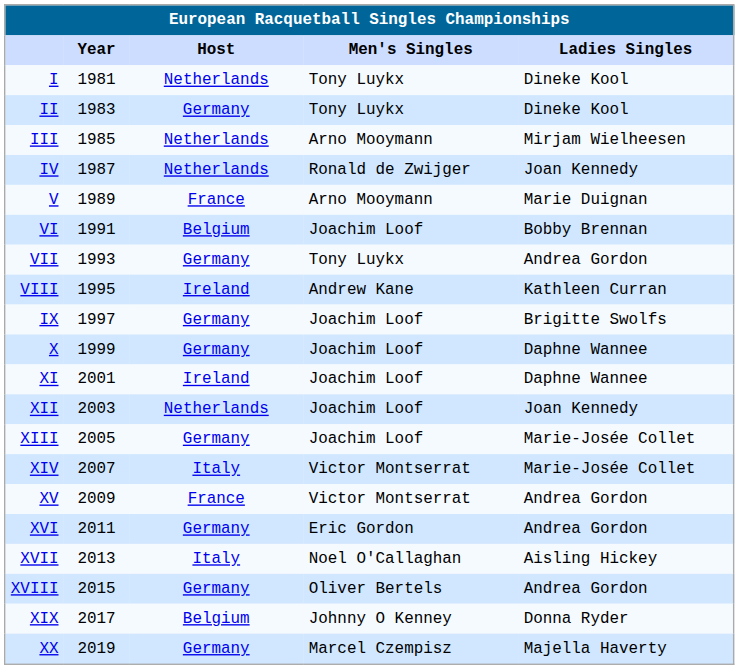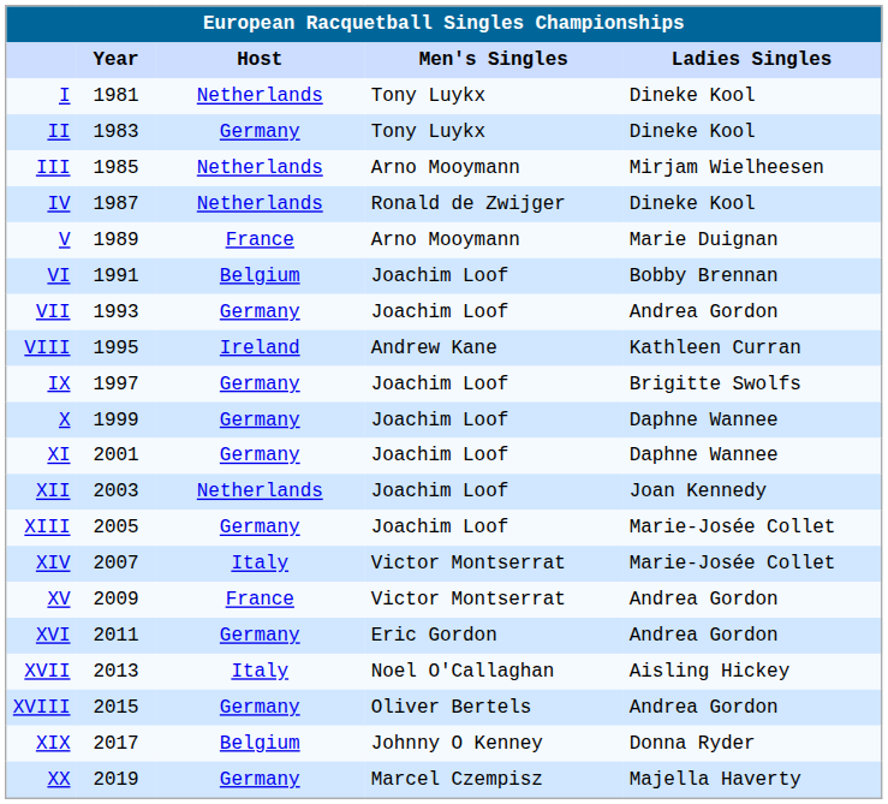 <table cellpadding="4" cellspacing="0" style="background: #f9f9f9; border: 1px #aaa solid; border-collapse: collapse; font-size: 90%;">
 <tr align=center bgcolor=#006699 style="color:white;">
 <th width=100% colspan=5><strong>European Racquetball Singles Championships</strong></th>
 </tr>
 <tr align=center bgcolor=#ccddff>
 <th width=25></th>
 <th width=40>Year</th>
 <th width=120>Host</th>
 <th width=150>Men's Singles</th>
 <th width=150>Ladies Singles</th>
 </tr>
 <tr bgcolor=#F5FAFF>
 <td align="right"><a href='#'>I</a></td>
 <td align="center">1981</td>
 <td align="center"><a href='#'>Netherlands</a></td>
 <td> Tony Luykx</td>
 <td> Dineke Kool</td>
 </tr>
 <tr bgcolor=#D0E7FF>
 <td align="right"><a href='#'>II</a></td>
 <td align="center">1983</td>
 <td align="center"><a href='#'>Germany</a></td>
 <td> Tony Luykx</td>
 <td> Dineke Kool</td>
 </tr>
 <tr bgcolor=#F5FAFF>
 <td align="right"><a href='#'>III</a></td>
 <td align="center">1985</td>
 <td align="center"><a href='#'>Netherlands</a></td>
 <td> Arno Mooymann</td>
 <td> Mirjam Wielheesen</td>
 </tr>
 <tr bgcolor=#D0E7FF>
 <td align="right"><a href='#'>IV</a></td>
 <td align="center">1987</td>
 <td align="center"><a href='#'>Netherlands</a></td>
 <td> Ronald de Zwijger</td>
-<td> Joan Kennedy</td>
+<td> Dineke Kool</td>
 </tr>
 <tr bgcolor=#F5FAFF>
 <td align="right"><a href='#'>V</a></td>
 <td align="center">1989</td>
 <td align="center"><a href='#'>France</a></td>
 <td> Arno Mooymann</td>
 <td> Marie Duignan</td>
 </tr>
 <tr bgcolor=#D0E7FF>
 <td align="right"><a href='#'>VI</a></td>
 <td align="center">1991</td>
 <td align="center"><a href='#'>Belgium</a></td>
 <td> Joachim Loof</td>
 <td> Bobby Brennan</td>
 </tr>
 <tr bgcolor=#F5FAFF>
 <td align="right"><a href='#'>VII</a></td>
 <td align="center">1993</td>
 <td align="center"><a href='#'>Germany</a></td>
-<td> Tony Luykx</td>
+<td> Joachim Loof</td>
 <td> Andrea Gordon</td>
 </tr>
 <tr bgcolor=#D0E7FF>
 <td align="right"><a href='#'>VIII</a></td>
 <td align="center">1995</td>
 <td align="center"><a href='#'>Ireland</a></td>
 <td> Andrew Kane</td>
 <td> Kathleen Curran</td>
 </tr>
 <tr bgcolor=#F5FAFF>
 <td align="right"><a href='#'>IX</a></td>
 <td align="center">1997</td>
 <td align="center"><a href='#'>Germany</a></td>
 <td> Joachim Loof</td>
 <td> Brigitte Swolfs</td>
 </tr>
 <tr bgcolor=#D0E7FF>
 <td align="right"><a href='#'>X</a></td>
 <td align="center">1999</td>
 <td align="center"><a href='#'>Germany</a></td>
 <td> Joachim Loof</td>
 <td> Daphne Wannee</td>
 </tr>
 <tr bgcolor=#F5FAFF>
 <td align="right"><a href='#'>XI</a></td>
 <td align="center">2001</td>
-<td align="center"><a href='#'>Ireland</a></td>
+<td align="center"><a href='#'>Germany</a></td>
 <td> Joachim Loof</td>
 <td> Daphne Wannee</td>
 </tr>
 <tr bgcolor=#D0E7FF>
 <td align="right"><a href='#'>XII</a></td>
 <td align="center">2003</td>
 <td align="center"><a href='#'>Netherlands</a></td>
 <td> Joachim Loof</td>
 <td> Joan Kennedy</td>
 </tr>
 <tr bgcolor=#F5FAFF>
 <td align="right"><a href='#'>XIII</a></td>
 <td align="center">2005</td>
 <td align="center"><a href='#'>Germany</a></td>
 <td> Joachim Loof</td>
 <td> Marie-Josée Collet</td>
 </tr>
 <tr bgcolor=#D0E7FF>
 <td align="right"><a href='#'>XIV</a></td>
 <td align="center">2007</td>
 <td align="center"><a href='#'>Italy</a></td>
 <td> Victor Montserrat</td>
 <td> Marie-Josée Collet</td>
 </tr>
 <tr bgcolor=#F5FAFF>
 <td align="right"><a href='#'>XV</a></td>
 <td align="center">2009</td>
 <td align="center"><a href='#'>France</a></td>
 <td> Victor Montserrat</td>
 <td> Andrea Gordon</td>
 </tr>
 <tr bgcolor=#D0E7FF>
 <td align="right"><a href='#'>XVI</a></td>
 <td align="center">2011</td>
 <td align="center"><a href='#'>Germany</a></td>
 <td> Eric Gordon</td>
 <td> Andrea Gordon</td>
 </tr>
 <tr bgcolor=#F5FAFF>
 <td align="right"><a href='#'>XVII</a></td>
 <td align="center">2013</td>
 <td align="center"><a href='#'>Italy</a></td>
 <td> Noel O'Callaghan</td>
 <td> Aisling Hickey</td>
 </tr>
 <tr bgcolor=#D0E7FF>
 <td align="right"><a href='#'>XVIII</a></td>
 <td align="center">2015</td>
 <td align="center"><a href='#'>Germany</a></td>
 <td> Oliver Bertels</td>
 <td> Andrea Gordon</td>
 </tr>
 <tr bgcolor=#F5FAFF>
 <td align="right"><a href='#'>XIX</a></td>
 <td align="center">2017</td>
 <td align="center"><a href='#'>Belgium</a></td>
 <td> Johnny O Kenney</td>
 <td> Donna Ryder</td>
 </tr>
 <tr bgcolor=#D0E7FF>
 <td align="right"><a href='#'>XX</a></td>
 <td align="center">2019</td>
 <td align="center"><a href='#'>Germany</a></td>
 <td> Marcel Czempisz</td>
 <td> Majella Haverty</td>
 </tr>
 </table>
